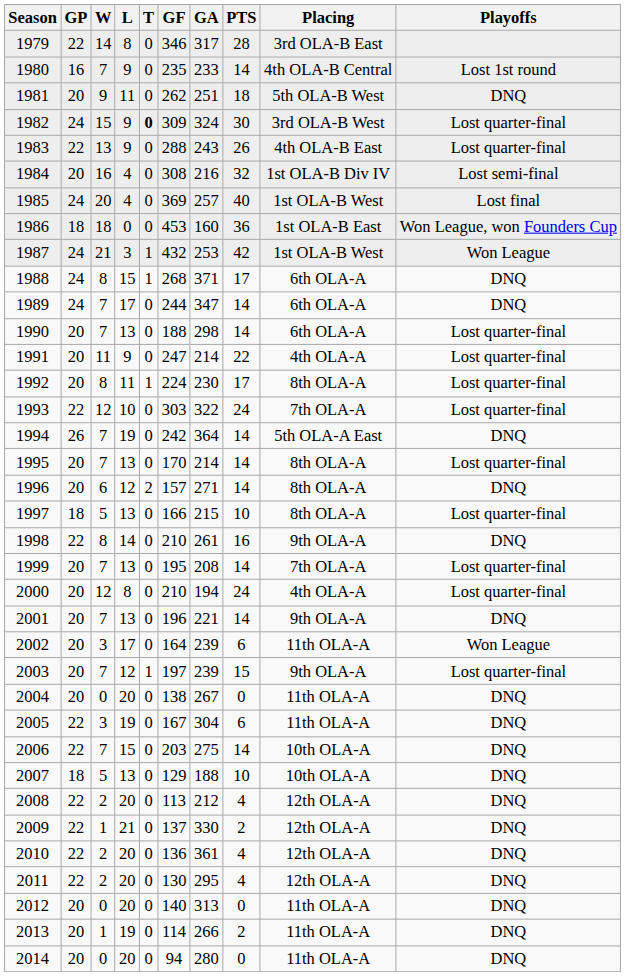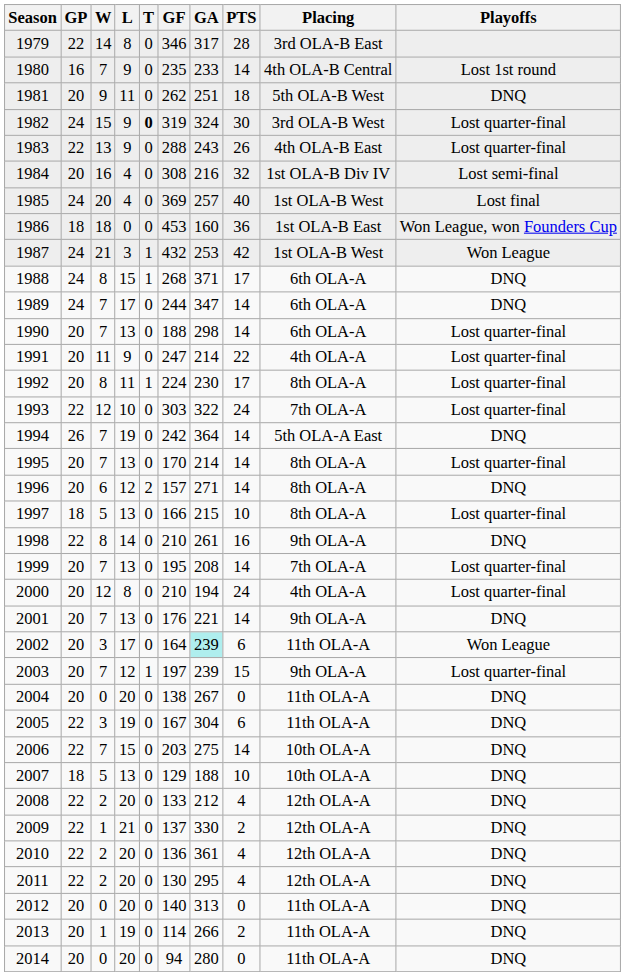 <table class="wikitable" style="text-align:center">
 <tr>
 <th>Season</th>
 <th>GP</th>
 <th>W</th>
 <th>L</th>
 <th>T</th>
 <th>GF</th>
 <th>GA</th>
 <th>PTS</th>
 <th>Placing</th>
 <th>Playoffs</th>
 </tr>
 <tr bgcolor="#eeeeee">
 <td>1979</td>
 <td>22</td>
 <td>14</td>
 <td>8</td>
 <td>0</td>
 <td>346</td>
 <td>317</td>
 <td>28</td>
 <td>3rd OLA-B East</td>
 <td></td>
 </tr>
 <tr bgcolor="#eeeeee">
 <td>1980</td>
 <td>16</td>
 <td>7</td>
 <td>9</td>
 <td>0</td>
 <td>235</td>
 <td>233</td>
 <td>14</td>
 <td>4th OLA-B Central</td>
 <td>Lost 1st round</td>
 </tr>
 <tr bgcolor="#eeeeee">
 <td>1981</td>
 <td>20</td>
 <td>9</td>
 <td>11</td>
 <td>0</td>
 <td>262</td>
 <td>251</td>
 <td>18</td>
 <td>5th OLA-B West</td>
 <td>DNQ</td>
 </tr>
 <tr bgcolor="#eeeeee">
 <td>1982</td>
 <td>24</td>
 <td>15</td>
 <td>9</td>
 <td><strong>0</strong></td>
-<td>309</td>
+<td>319</td>
 <td>324</td>
 <td>30</td>
 <td>3rd OLA-B West</td>
 <td>Lost quarter-final</td>
 </tr>
 <tr bgcolor="#eeeeee">
 <td>1983</td>
 <td>22</td>
 <td>13</td>
 <td>9</td>
 <td>0</td>
 <td>288</td>
 <td>243</td>
 <td>26</td>
 <td>4th OLA-B East</td>
 <td>Lost quarter-final</td>
 </tr>
 <tr bgcolor="#eeeeee">
 <td>1984</td>
 <td>20</td>
 <td>16</td>
 <td>4</td>
 <td>0</td>
 <td>308</td>
 <td>216</td>
 <td>32</td>
 <td>1st OLA-B Div IV</td>
 <td>Lost semi-final</td>
 </tr>
 <tr bgcolor="#eeeeee">
 <td>1985</td>
 <td>24</td>
 <td>20</td>
 <td>4</td>
 <td>0</td>
 <td>369</td>
 <td>257</td>
 <td>40</td>
 <td>1st OLA-B West</td>
 <td>Lost final</td>
 </tr>
 <tr bgcolor="#eeeeee">
 <td>1986</td>
 <td>18</td>
 <td>18</td>
 <td>0</td>
 <td>0</td>
 <td>453</td>
 <td>160</td>
 <td>36</td>
 <td>1st OLA-B East</td>
 <td>Won League, won <a href='#'>Founders Cup</a></td>
 </tr>
 <tr bgcolor="#eeeeee">
 <td>1987</td>
 <td>24</td>
 <td>21</td>
 <td>3</td>
 <td>1</td>
 <td>432</td>
 <td>253</td>
 <td>42</td>
 <td>1st OLA-B West</td>
 <td>Won League</td>
 </tr>
 <tr>
 <td>1988</td>
 <td>24</td>
 <td>8</td>
 <td>15</td>
 <td>1</td>
 <td>268</td>
 <td>371</td>
 <td>17</td>
 <td>6th OLA-A</td>
 <td>DNQ</td>
 </tr>
 <tr>
 <td>1989</td>
 <td>24</td>
 <td>7</td>
 <td>17</td>
 <td>0</td>
 <td>244</td>
 <td>347</td>
 <td>14</td>
 <td>6th OLA-A</td>
 <td>DNQ</td>
 </tr>
 <tr>
 <td>1990</td>
 <td>20</td>
 <td>7</td>
 <td>13</td>
 <td>0</td>
 <td>188</td>
 <td>298</td>
 <td>14</td>
 <td>6th OLA-A</td>
 <td>Lost quarter-final</td>
 </tr>
 <tr>
 <td>1991</td>
 <td>20</td>
 <td>11</td>
 <td>9</td>
 <td>0</td>
 <td>247</td>
 <td>214</td>
 <td>22</td>
 <td>4th OLA-A</td>
 <td>Lost quarter-final</td>
 </tr>
 <tr>
 <td>1992</td>
 <td>20</td>
 <td>8</td>
 <td>11</td>
 <td>1</td>
 <td>224</td>
 <td>230</td>
 <td>17</td>
 <td>8th OLA-A</td>
 <td>Lost quarter-final</td>
 </tr>
 <tr>
 <td>1993</td>
 <td>22</td>
 <td>12</td>
 <td>10</td>
 <td>0</td>
 <td>303</td>
 <td>322</td>
 <td>24</td>
 <td>7th OLA-A</td>
 <td>Lost quarter-final</td>
 </tr>
 <tr>
 <td>1994</td>
 <td>26</td>
 <td>7</td>
 <td>19</td>
 <td>0</td>
 <td>242</td>
 <td>364</td>
 <td>14</td>
 <td>5th OLA-A East</td>
 <td>DNQ</td>
 </tr>
 <tr>
 <td>1995</td>
 <td>20</td>
 <td>7</td>
 <td>13</td>
 <td>0</td>
 <td>170</td>
 <td>214</td>
 <td>14</td>
 <td>8th OLA-A</td>
 <td>Lost quarter-final</td>
 </tr>
 <tr>
 <td>1996</td>
 <td>20</td>
 <td>6</td>
 <td>12</td>
 <td>2</td>
 <td>157</td>
 <td>271</td>
 <td>14</td>
 <td>8th OLA-A</td>
 <td>DNQ</td>
 </tr>
 <tr>
 <td>1997</td>
 <td>18</td>
 <td>5</td>
 <td>13</td>
 <td>0</td>
 <td>166</td>
 <td>215</td>
 <td>10</td>
 <td>8th OLA-A</td>
 <td>Lost quarter-final</td>
 </tr>
 <tr>
 <td>1998</td>
 <td>22</td>
 <td>8</td>
 <td>14</td>
 <td>0</td>
 <td>210</td>
 <td>261</td>
 <td>16</td>
 <td>9th OLA-A</td>
 <td>DNQ</td>
 </tr>
 <tr>
 <td>1999</td>
 <td>20</td>
 <td>7</td>
 <td>13</td>
 <td>0</td>
 <td>195</td>
 <td>208</td>
 <td>14</td>
 <td>7th OLA-A</td>
 <td>Lost quarter-final</td>
 </tr>
 <tr>
 <td>2000</td>
 <td>20</td>
 <td>12</td>
 <td>8</td>
 <td>0</td>
 <td>210</td>
 <td>194</td>
 <td>24</td>
 <td>4th OLA-A</td>
 <td>Lost quarter-final</td>
 </tr>
 <tr>
 <td>2001</td>
 <td>20</td>
 <td>7</td>
 <td>13</td>
 <td>0</td>
-<td>196</td>
+<td>176</td>
 <td>221</td>
 <td>14</td>
 <td>9th OLA-A</td>
 <td>DNQ</td>
 </tr>
 <tr>
 <td>2002</td>
 <td>20</td>
 <td>3</td>
 <td>17</td>
 <td>0</td>
 <td>164</td>
-<td>239</td>
+<td style="background: paleturquoise;">239</td>
 <td>6</td>
 <td>11th OLA-A</td>
 <td>Won League</td>
 </tr>
 <tr>
 <td>2003</td>
 <td>20</td>
 <td>7</td>
 <td>12</td>
 <td>1</td>
 <td>197</td>
 <td>239</td>
 <td>15</td>
 <td>9th OLA-A</td>
 <td>Lost quarter-final</td>
 </tr>
 <tr>
 <td>2004</td>
 <td>20</td>
 <td>0</td>
 <td>20</td>
 <td>0</td>
 <td>138</td>
 <td>267</td>
 <td>0</td>
 <td>11th OLA-A</td>
 <td>DNQ</td>
 </tr>
 <tr>
 <td>2005</td>
 <td>22</td>
 <td>3</td>
 <td>19</td>
 <td>0</td>
 <td>167</td>
 <td>304</td>
 <td>6</td>
 <td>11th OLA-A</td>
 <td>DNQ</td>
 </tr>
 <tr>
 <td>2006</td>
 <td>22</td>
 <td>7</td>
 <td>15</td>
 <td>0</td>
 <td>203</td>
 <td>275</td>
 <td>14</td>
 <td>10th OLA-A</td>
 <td>DNQ</td>
 </tr>
 <tr>
 <td>2007</td>
 <td>18</td>
 <td>5</td>
 <td>13</td>
 <td>0</td>
 <td>129</td>
 <td>188</td>
 <td>10</td>
 <td>10th OLA-A</td>
 <td>DNQ</td>
 </tr>
 <tr>
 <td>2008</td>
 <td>22</td>
 <td>2</td>
 <td>20</td>
 <td>0</td>
-<td>113</td>
+<td>133</td>
 <td>212</td>
 <td>4</td>
 <td>12th OLA-A</td>
 <td>DNQ</td>
 </tr>
 <tr>
 <td>2009</td>
 <td>22</td>
 <td>1</td>
 <td>21</td>
 <td>0</td>
 <td>137</td>
 <td>330</td>
 <td>2</td>
 <td>12th OLA-A</td>
 <td>DNQ</td>
 </tr>
 <tr>
 <td>2010</td>
 <td>22</td>
 <td>2</td>
 <td>20</td>
 <td>0</td>
 <td>136</td>
 <td>361</td>
 <td>4</td>
 <td>12th OLA-A</td>
 <td>DNQ</td>
 </tr>
 <tr>
 <td>2011</td>
 <td>22</td>
 <td>2</td>
 <td>20</td>
 <td>0</td>
 <td>130</td>
 <td>295</td>
 <td>4</td>
 <td>12th OLA-A</td>
 <td>DNQ</td>
 </tr>
 <tr>
 <td>2012</td>
 <td>20</td>
 <td>0</td>
 <td>20</td>
 <td>0</td>
 <td>140</td>
 <td>313</td>
 <td>0</td>
 <td>11th OLA-A</td>
 <td>DNQ</td>
 </tr>
 <tr>
 <td>2013</td>
 <td>20</td>
 <td>1</td>
 <td>19</td>
 <td>0</td>
 <td>114</td>
 <td>266</td>
 <td>2</td>
 <td>11th OLA-A</td>
 <td>DNQ</td>
 </tr>
 <tr>
 <td>2014</td>
 <td>20</td>
 <td>0</td>
 <td>20</td>
 <td>0</td>
 <td>94</td>
 <td>280</td>
 <td>0</td>
 <td>11th OLA-A</td>
 <td>DNQ</td>
 </tr>
 </table>
